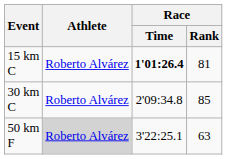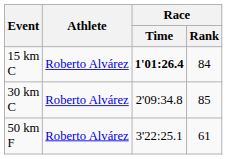 <table class="wikitable" border="1" style="font-size:90%">
 <tr>
 <th rowspan=2>Event</th>
 <th rowspan=2>Athlete</th>
 <th colspan=2>Race</th>
 </tr>
 <tr>
 <th>Time</th>
 <th>Rank</th>
 </tr>
 <tr>
 <td>15 km <br> C</td>
 <td><a href='#'>Roberto Alvárez</a></td>
 <td align=center><strong>1'01:26.4</strong></td>
-<td align=center>81</td>
+<td align=center>84</td>
 </tr>
 <tr>
 <td>30 km <br> C</td>
 <td><a href='#'>Roberto Alvárez</a></td>
 <td align=center>2'09:34.8</td>
 <td align=center>85</td>
 </tr>
 <tr>
 <td>50 km <br> F</td>
-<td style="background: lightgrey;"><a href='#'>Roberto Alvárez</a></td>
+<td><a href='#'>Roberto Alvárez</a></td>
 <td align=center>3'22:25.1</td>
-<td align=center>63</td>
+<td align=center>61</td>
 </tr>
 </table>
